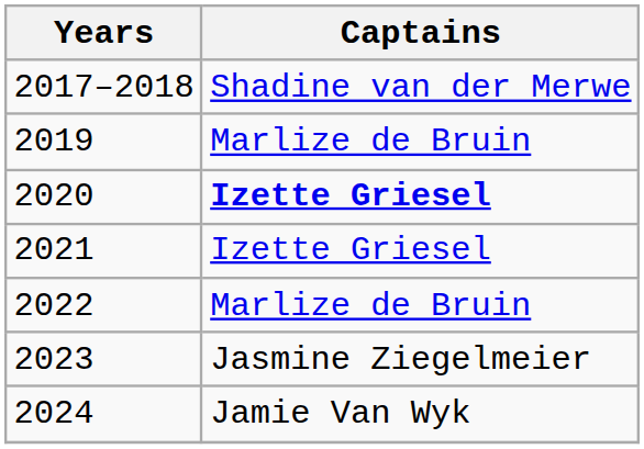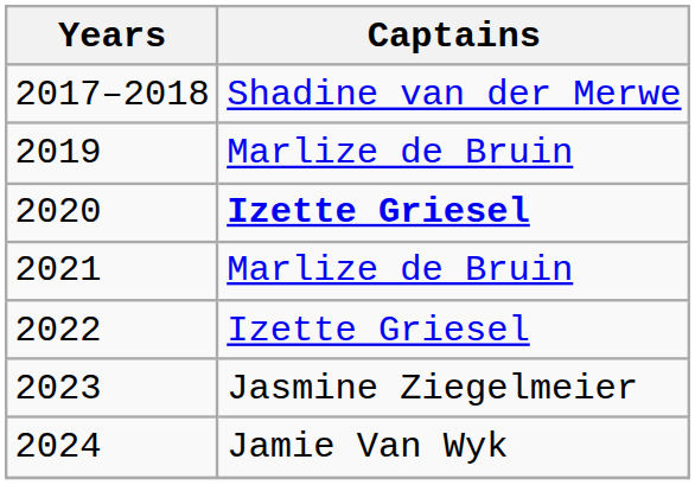 <table class="wikitable collapsible">
 <tr>
 <th>Years</th>
 <th>Captains</th>
 </tr>
 <tr>
 <td>2017–2018</td>
 <td><a href='#'>Shadine van der Merwe</a></td>
 </tr>
 <tr>
 <td>2019</td>
 <td><a href='#'>Marlize de Bruin</a></td>
 </tr>
 <tr>
 <td>2020</td>
 <td><strong><a href='#'>Izette Griesel</a></strong></td>
 </tr>
 <tr>
 <td>2021</td>
-<td><a href='#'>Izette Griesel</a></td>
+<td><a href='#'>Marlize de Bruin</a></td>
 </tr>
 <tr>
 <td>2022</td>
-<td><a href='#'>Marlize de Bruin</a></td>
+<td><a href='#'>Izette Griesel</a></td>
 </tr>
 <tr>
 <td>2023</td>
 <td>Jasmine Ziegelmeier</td>
 </tr>
 <tr>
 <td>2024</td>
 <td>Jamie Van Wyk</td>
 </tr>
 <tr>
 </tr>
 </table>
